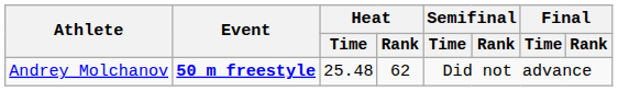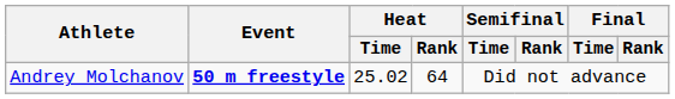 <table class=wikitable style="font-size:90%">
 <tr>
 <th rowspan="2">Athlete</th>
 <th rowspan="2">Event</th>
 <th colspan="2">Heat</th>
 <th colspan="2">Semifinal</th>
 <th colspan="2">Final</th>
 </tr>
 <tr style="font-size:95%">
 <th>Time</th>
 <th>Rank</th>
 <th>Time</th>
 <th>Rank</th>
 <th>Time</th>
 <th>Rank</th>
 </tr>
 <tr align=center>
 <td align=left><a href='#'>Andrey Molchanov</a></td>
 <td align=left><strong><a href='#'>50 m freestyle</a></strong></td>
-<td>25.48</td>
-<td>62</td>
+<td>25.02</td>
+<td>64</td>
 <td colspan=4>Did not advance</td>
 </tr>
 </table>
